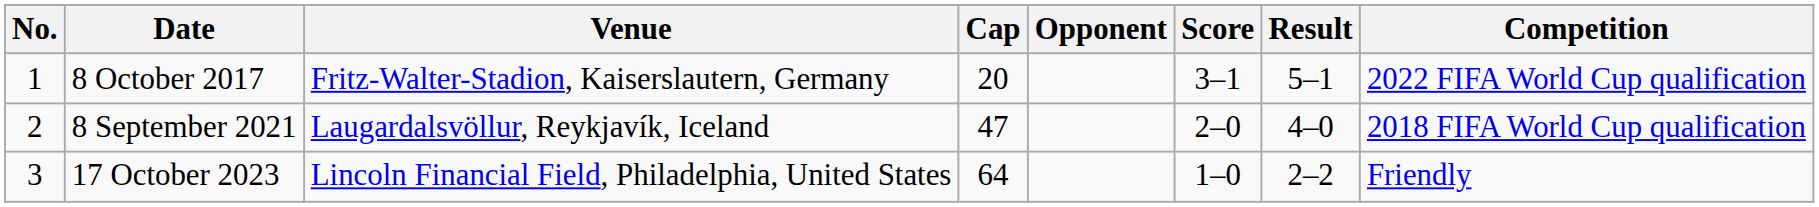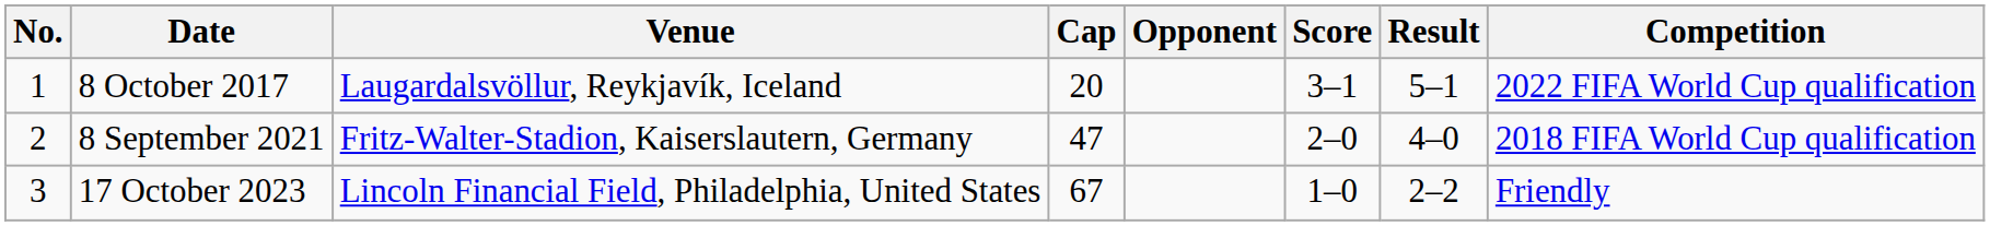 <table class="wikitable sortable">
 <tr>
 <th scope=col>No.</th>
 <th scope=col>Date</th>
 <th scope=col>Venue</th>
 <th scope=col>Cap</th>
 <th scope=col>Opponent</th>
 <th scope=col>Score</th>
 <th scope=col>Result</th>
 <th scope=col>Competition</th>
 </tr>
 <tr>
 <td align=center>1</td>
 <td>8 October 2017</td>
-<td><a href='#'>Fritz-Walter-Stadion</a>, Kaiserslautern, Germany</td>
+<td><a href='#'>Laugardalsvöllur</a>, Reykjavík, Iceland</td>
 <td align=center>20</td>
 <td></td>
 <td align=center>3–1</td>
 <td align=center>5–1</td>
 <td><a href='#'>2022 FIFA World Cup qualification</a></td>
 </tr>
 <tr>
 <td align=center>2</td>
 <td>8 September 2021</td>
-<td><a href='#'>Laugardalsvöllur</a>, Reykjavík, Iceland</td>
+<td><a href='#'>Fritz-Walter-Stadion</a>, Kaiserslautern, Germany</td>
 <td align=center>47</td>
 <td></td>
 <td align=center>2–0</td>
 <td align=center>4–0</td>
 <td><a href='#'>2018 FIFA World Cup qualification</a></td>
 </tr>
 <tr>
 <td align=center>3</td>
 <td>17 October 2023</td>
 <td><a href='#'>Lincoln Financial Field</a>, Philadelphia, United States</td>
-<td align=center>64</td>
+<td align=center>67</td>
 <td></td>
 <td align=center>1–0</td>
 <td align=center>2–2</td>
 <td><a href='#'>Friendly</a></td>
 </tr>
 </table>
